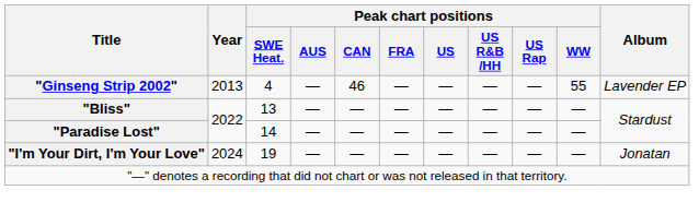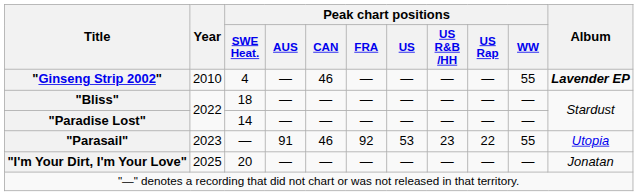 <table class="wikitable plainrowheaders" style="text-align:center;">
 <tr>
 <th scope="col" rowspan="2">Title</th>
 <th scope="col" rowspan="2">Year</th>
 <th scope="col" colspan="8">Peak chart positions</th>
 <th scope="col" rowspan="2">Album</th>
 </tr>
 <tr>
 <th style="width:3em; font-size:90%"><a href='#'>SWE<br>Heat.</a><br></th>
 <th scope="col" style="width:3em;font-size:90%;"><a href='#'>AUS</a><br></th>
 <th style="width:3em; font-size:90%"><a href='#'>CAN</a><br></th>
 <th scope="col" style="width:3em;font-size:90%;"><a href='#'>FRA</a><br></th>
 <th style="width:3em; font-size:90%"><a href='#'>US</a><br></th>
 <th style="width:3em; font-size:90%"><a href='#'>US<br>R&B<br>/HH</a><br></th>
 <th style="width:3em; font-size:90%"><a href='#'>US Rap</a><br></th>
 <th style="width:3em; font-size:90%"><a href='#'>WW</a><br></th>
 </tr>
 <tr>
 <th scope="row">"<a href='#'>Ginseng Strip 2002</a>"</th>
-<td>2013</td>
+<td>2010</td>
 <td>4</td>
 <td>—</td>
 <td>46</td>
 <td>—</td>
 <td>—</td>
 <td>—</td>
 <td>—</td>
 <td>55</td>
-<td><em>Lavender EP</em></td>
+<td><strong><em>Lavender EP</em></strong></td>
 </tr>
 <tr>
 <th scope="row">"Bliss"<br></th>
 <td rowspan="2">2022</td>
-<td>13</td>
+<td>18</td>
 <td>—</td>
 <td>—</td>
 <td>—</td>
 <td>—</td>
 <td>—</td>
 <td>—</td>
 <td>—</td>
 <td rowspan="2"><em>Stardust</em></td>
 </tr>
 <tr>
 <th scope="row">"Paradise Lost"<br></th>
 <td>14</td>
 <td>—</td>
 <td>—</td>
 <td>—</td>
 <td>—</td>
 <td>—</td>
 <td>—</td>
 <td>—</td>
 </tr>
 <tr>
+<th scope="row">"Parasail"<br></th>
+<td>2023</td>
+<td>—</td>
+<td>91</td>
+<td>46</td>
+<td>92</td>
+<td>53</td>
+<td>23</td>
+<td>22</td>
+<td>55</td>
+<td><em><a href='#'>Utopia</a></em></td>
+</tr>
+<tr>
 <th scope="row">"I'm Your Dirt, I'm Your Love"</th>
-<td>2024</td>
-<td>19</td>
+<td>2025</td>
+<td>20</td>
 <td>—</td>
 <td>—</td>
 <td>—</td>
 <td>—</td>
 <td>—</td>
 <td>—</td>
 <td>—</td>
 <td><em>Jonatan</em></td>
 </tr>
 <tr>
 <td colspan="11" style="font-size:90%">"—" denotes a recording that did not chart or was not released in that territory.</td>
 </tr>
 </table>
